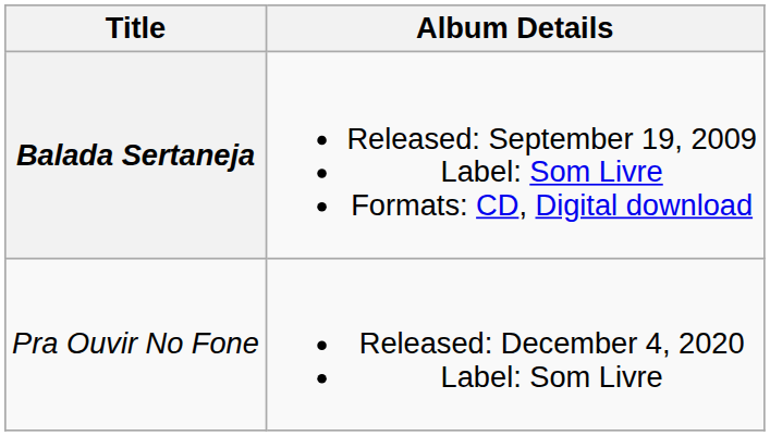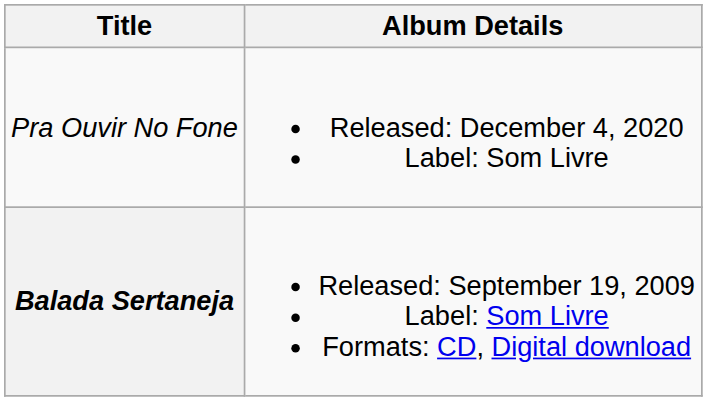 <table class="wikitable plainrowheaders" style="text-align:center;">
 <tr>
 <th scope="col">Title</th>
 <th scope="col">Album Details</th>
 </tr>
 <tr>
+<td><em>Pra Ouvir No Fone</em></td>
+<td><br><ul><li>Released: December 4, 2020</li><li>Label: Som Livre</li></ul></td>
+</tr>
+<tr>
 <th scope="row"><em>Balada Sertaneja</em></th>
 <td><br><ul><li>Released: September 19, 2009</li><li>Label: <a href='#'>Som Livre</a></li><li>Formats: <a href='#'>CD</a>, <a href='#'>Digital download</a></li></ul></td>
 </tr>
-<tr>
-<td><em>Pra Ouvir No Fone</em></td>
-<td><br><ul><li>Released: December 4, 2020</li><li>Label: Som Livre</li></ul></td>
-</tr>
 </table>
